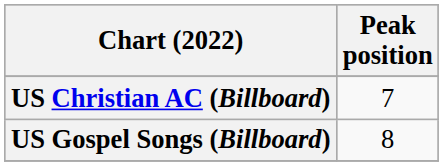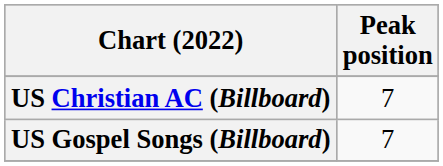 <table class="wikitable plainrowheaders" style="text-align:center">
 <tr>
 <th scope="col">Chart (2022)</th>
 <th scope="col">Peak<br>position</th>
 </tr>
 <tr>
 </tr>
 <tr>
 </tr>
 <tr>
 <th scope="row">US <a href='#'>Christian AC</a> (<em>Billboard</em>)</th>
 <td>7</td>
 </tr>
 <tr>
 <th scope="row">US Gospel Songs (<em>Billboard</em>)</th>
-<td>8</td>
+<td>7</td>
 </tr>
 <tr>
 </tr>
 </table>
